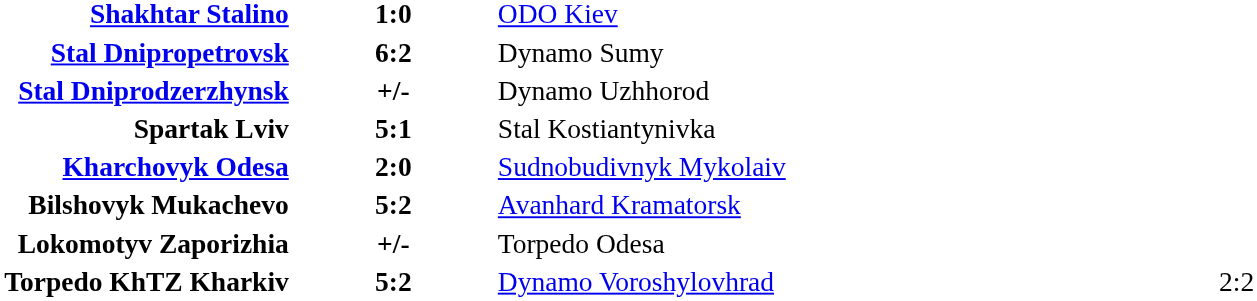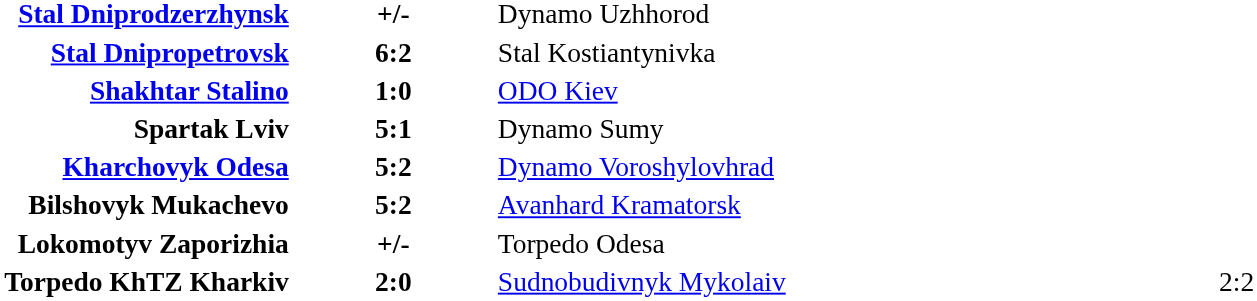 <table width=100% cellspacing=1>
 <tr>
 <th width=20%></th>
 <th width=12%></th>
 <th width=20%></th>
 <th></th>
 </tr>
 <tr style=font-size:90%>
+<td align=right><strong><a href='#'>Stal Dniprodzerzhynsk</a></strong></td>
+<td align=center><strong>+/-</strong></td>
+<td>Dynamo Uzhhorod</td>
+<td align=center></td>
+</tr>
+<tr style=font-size:90%>
+<td align=right><strong><a href='#'>Stal Dnipropetrovsk</a></strong></td>
+<td align=center><strong>6:2</strong></td>
+<td>Stal Kostiantynivka</td>
+<td align=center></td>
+</tr>
+<tr style=font-size:90%>
 <td align=right><strong><a href='#'>Shakhtar Stalino</a></strong></td>
 <td align=center><strong>1:0</strong></td>
 <td><a href='#'>ODO Kiev</a></td>
 <td></td>
 </tr>
 <tr style=font-size:90%>
-<td align=right><strong><a href='#'>Stal Dnipropetrovsk</a></strong></td>
-<td align=center><strong>6:2</strong></td>
+<td align=right><strong>Spartak Lviv</strong></td>
+<td align=center><strong>5:1</strong></td>
 <td>Dynamo Sumy</td>
 <td align=center></td>
 </tr>
 <tr style=font-size:90%>
-<td align=right><strong><a href='#'>Stal Dniprodzerzhynsk</a></strong></td>
-<td align=center><strong>+/-</strong></td>
-<td>Dynamo Uzhhorod</td>
-<td align=center></td>
-</tr>
-<tr style=font-size:90%>
-<td align=right><strong>Spartak Lviv</strong></td>
-<td align=center><strong>5:1</strong></td>
-<td>Stal Kostiantynivka</td>
-<td align=center></td>
-</tr>
-<tr style=font-size:90%>
 <td align=right><strong><a href='#'>Kharchovyk Odesa</a></strong></td>
-<td align=center><strong>2:0</strong></td>
-<td><a href='#'>Sudnobudivnyk Mykolaiv</a></td>
+<td align=center><strong>5:2</strong></td>
+<td><a href='#'>Dynamo Voroshylovhrad</a></td>
 <td align=center></td>
 </tr>
 <tr style=font-size:90%>
 <td align=right><strong>Bilshovyk Mukachevo</strong></td>
 <td align=center><strong>5:2</strong></td>
 <td><a href='#'>Avanhard Kramatorsk</a></td>
 <td align=center></td>
 </tr>
 <tr style=font-size:90%>
 <td align=right><strong>Lokomotyv Zaporizhia</strong></td>
 <td align=center><strong>+/-</strong></td>
 <td>Torpedo Odesa</td>
 <td align=center></td>
 </tr>
 <tr style=font-size:90%>
 <td align=right><strong>Torpedo KhTZ Kharkiv</strong></td>
-<td align=center><strong>5:2</strong></td>
-<td><a href='#'>Dynamo Voroshylovhrad</a></td>
+<td align=center><strong>2:0</strong></td>
+<td><a href='#'>Sudnobudivnyk Mykolaiv</a></td>
 <td align=center>2:2 </td>
 </tr>
 </table>
